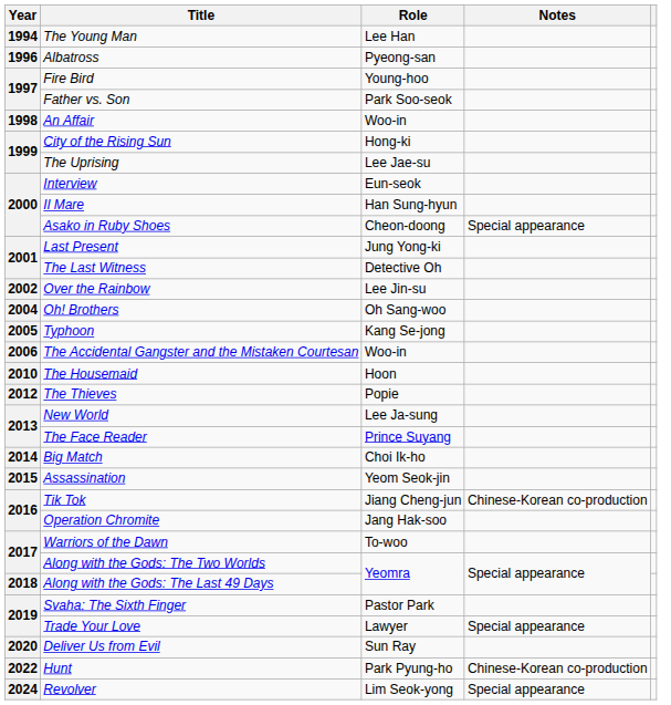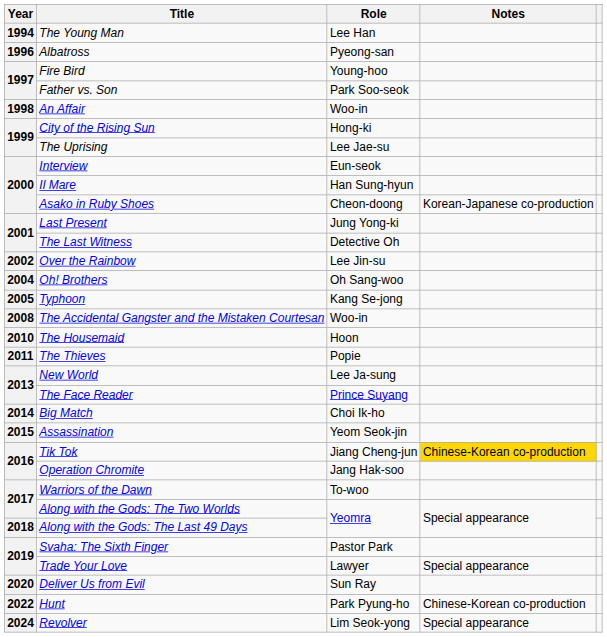 <table class="wikitable plainrowheaders sortable">
 <tr>
 <th scope="col">Year</th>
 <th scope="col">Title</th>
 <th scope="col">Role</th>
 <th scope="col" class="unsortable">Notes</th>
 <th scope="col" class="unsortable"></th>
 </tr>
 <tr>
 <th scope="row">1994</th>
 <td><em>The Young Man</em></td>
 <td>Lee Han</td>
 <td></td>
 <td style="text-align:center"></td>
 </tr>
 <tr>
 <th scope="row">1996</th>
 <td><em>Albatross</em></td>
 <td>Pyeong-san</td>
 <td></td>
 <td style="text-align:center"></td>
 </tr>
 <tr>
 <th scope="row" rowspan="2">1997</th>
 <td><em>Fire Bird</em></td>
 <td>Young-hoo</td>
 <td></td>
 <td style="text-align:center"></td>
 </tr>
 <tr>
 <td><em>Father vs. Son</em></td>
 <td>Park Soo-seok</td>
 <td></td>
 <td style="text-align:center"></td>
 </tr>
 <tr>
 <th scope="row">1998</th>
 <td><em><a href='#'>An Affair</a></em></td>
 <td>Woo-in</td>
 <td></td>
 <td style="text-align:center"></td>
 </tr>
 <tr>
 <th scope="row" rowspan="2">1999</th>
 <td><em><a href='#'>City of the Rising Sun</a></em></td>
 <td>Hong-ki</td>
 <td></td>
 <td style="text-align:center"></td>
 </tr>
 <tr>
 <td><em>The Uprising</em></td>
 <td>Lee Jae-su</td>
 <td></td>
 <td style="text-align:center"></td>
 </tr>
 <tr>
 <th scope="row" rowspan="3">2000</th>
 <td><em><a href='#'>Interview</a></em></td>
 <td>Eun-seok</td>
 <td></td>
 <td style="text-align:center"></td>
 </tr>
 <tr>
 <td><em><a href='#'>Il Mare</a></em></td>
 <td>Han Sung-hyun</td>
 <td></td>
 <td style="text-align:center"></td>
 </tr>
 <tr>
 <td><em><a href='#'>Asako in Ruby Shoes</a></em></td>
 <td>Cheon-doong</td>
-<td>Special appearance</td>
+<td>Korean-Japanese co-production</td>
 <td style="text-align:center"></td>
 </tr>
 <tr>
 <th scope="row"  rowspan="2">2001</th>
 <td><em><a href='#'>Last Present</a></em></td>
 <td>Jung Yong-ki</td>
 <td></td>
 <td style="text-align:center"></td>
 </tr>
 <tr>
 <td><em><a href='#'>The Last Witness</a></em></td>
 <td>Detective Oh</td>
 <td></td>
 <td style="text-align:center"></td>
 </tr>
 <tr>
 <th scope="row">2002</th>
 <td><em><a href='#'>Over the Rainbow</a></em></td>
 <td>Lee Jin-su</td>
 <td></td>
 <td style="text-align:center"></td>
 </tr>
 <tr>
 <th scope="row">2004</th>
 <td><em><a href='#'>Oh! Brothers</a></em></td>
 <td>Oh Sang-woo</td>
 <td></td>
 <td style="text-align:center"></td>
 </tr>
 <tr>
 <th scope="row">2005</th>
 <td><em><a href='#'>Typhoon</a></em></td>
 <td>Kang Se-jong</td>
 <td></td>
 <td style="text-align:center"></td>
 </tr>
 <tr>
-<th scope="row">2006</th>
+<th scope="row">2008</th>
 <td><em><a href='#'>The Accidental Gangster and the Mistaken Courtesan</a></em></td>
 <td>Woo-in</td>
 <td></td>
 <td style="text-align:center"></td>
 </tr>
 <tr>
 <th scope="row">2010</th>
 <td><em><a href='#'>The Housemaid</a></em></td>
 <td>Hoon</td>
 <td></td>
 <td style="text-align:center"></td>
 </tr>
 <tr>
-<th scope="row">2012</th>
+<th scope="row">2011</th>
 <td><em><a href='#'>The Thieves</a></em></td>
 <td>Popie</td>
 <td></td>
 <td style="text-align:center"></td>
 </tr>
 <tr>
 <th scope="row" rowspan="2">2013</th>
 <td><em><a href='#'>New World</a></em></td>
 <td>Lee Ja-sung</td>
 <td></td>
 <td style="text-align:center"></td>
 </tr>
 <tr>
 <td><em><a href='#'>The Face Reader</a></em></td>
 <td><a href='#'>Prince Suyang</a></td>
 <td></td>
 <td style="text-align:center"></td>
 </tr>
 <tr>
 <th scope="row">2014</th>
 <td><em><a href='#'>Big Match</a></em></td>
 <td>Choi Ik-ho</td>
 <td></td>
 <td style="text-align:center"></td>
 </tr>
 <tr>
 <th scope="row">2015</th>
 <td><em><a href='#'>Assassination</a></em></td>
 <td>Yeom Seok-jin</td>
 <td></td>
 <td style="text-align:center"></td>
 </tr>
 <tr>
 <th scope="row" rowspan="2">2016</th>
 <td><em><a href='#'>Tik Tok</a></em></td>
 <td>Jiang Cheng-jun</td>
-<td>Chinese-Korean co-production</td>
+<td style="background: gold;">Chinese-Korean co-production</td>
 <td style="text-align:center"></td>
 </tr>
 <tr>
 <td><em><a href='#'>Operation Chromite</a></em></td>
 <td>Jang Hak-soo</td>
 <td></td>
 <td style="text-align:center"></td>
 </tr>
 <tr>
 <th scope="row" rowspan="2">2017</th>
 <td><em><a href='#'>Warriors of the Dawn</a></em></td>
 <td>To-woo</td>
 <td></td>
 <td style="text-align:center"></td>
 </tr>
 <tr>
 <td><em><a href='#'>Along with the Gods: The Two Worlds</a></em></td>
 <td rowspan="2"><a href='#'>Yeomra</a></td>
 <td rowspan="2">Special appearance</td>
 <td style="text-align:center"></td>
 </tr>
 <tr>
 <th scope="row">2018</th>
 <td><em><a href='#'>Along with the Gods: The Last 49 Days</a></em></td>
 <td style="text-align:center"></td>
 </tr>
 <tr>
 <th scope="row" rowspan="2">2019</th>
 <td><em><a href='#'>Svaha: The Sixth Finger</a></em></td>
 <td>Pastor Park</td>
 <td></td>
 <td style="text-align:center"></td>
 </tr>
 <tr>
 <td><em><a href='#'>Trade Your Love</a></em></td>
 <td>Lawyer</td>
 <td>Special appearance</td>
 <td style="text-align:center"></td>
 </tr>
 <tr>
 <th scope="row">2020</th>
 <td><em><a href='#'>Deliver Us from Evil</a></em></td>
 <td>Sun Ray</td>
 <td></td>
 <td style="text-align:center"></td>
 </tr>
 <tr>
 <th scope="row">2022</th>
 <td><em><a href='#'>Hunt</a></em></td>
 <td>Park Pyung-ho</td>
 <td>Chinese-Korean co-production</td>
 <td style="text-align:center"></td>
 </tr>
 <tr>
 <th scope="row">2024</th>
 <td><em><a href='#'>Revolver</a></em></td>
 <td>Lim Seok-yong</td>
 <td>Special appearance</td>
 <td style="text-align:center"></td>
 </tr>
 </table>
